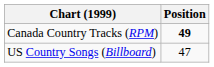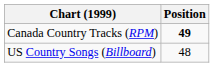 <table class="wikitable sortable">
 <tr>
 <th scope="col">Chart (1999)</th>
 <th scope="col">Position</th>
 </tr>
 <tr>
 <td>Canada Country Tracks (<em><a href='#'>RPM</a></em>)</td>
 <td align="center"><strong>49</strong></td>
 </tr>
 <tr>
 <td>US <a href='#'>Country Songs</a> (<em><a href='#'>Billboard</a></em>)</td>
-<td align="center">47</td>
+<td align="center">48</td>
 </tr>
 </table>
